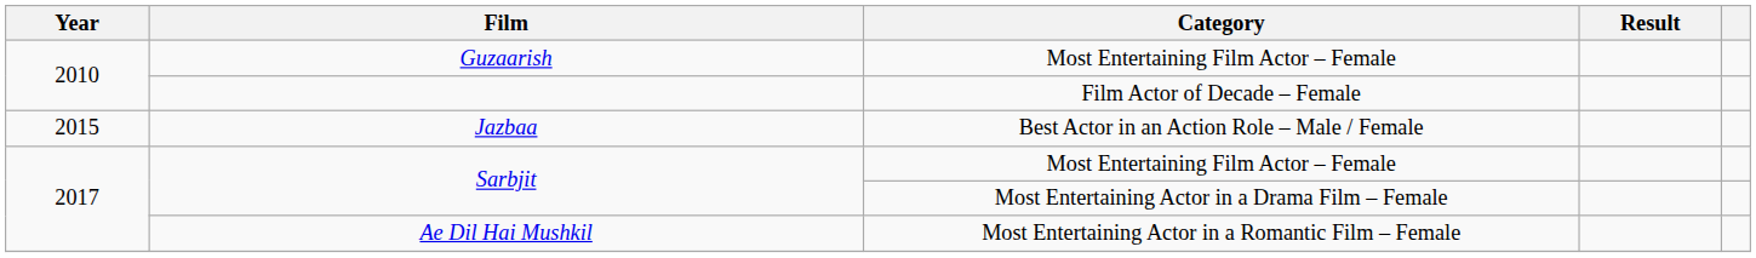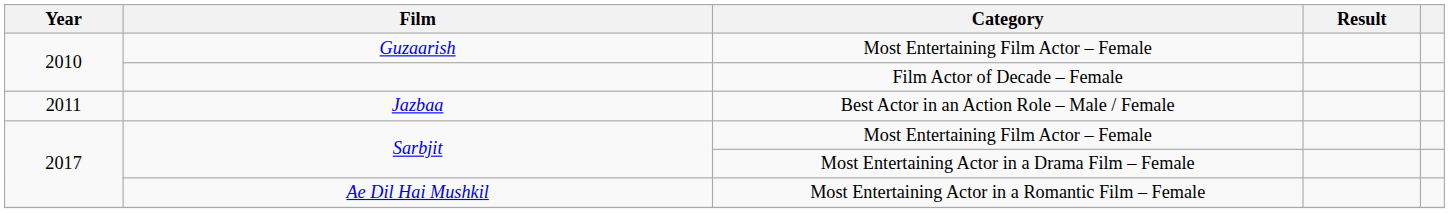 <table class="wikitable sortable" style="width:100%;">
 <tr>
 <th style="width:5%;">Year</th>
 <th style="width:25%;">Film</th>
 <th style="width:25%;">Category</th>
 <th style="width:5%;">Result</th>
 <th style="width:1%;" class="unsortable"></th>
 </tr>
 <tr>
 <td style="text-align:center;" rowspan="2">2010</td>
 <td style="text-align:center;"><em><a href='#'>Guzaarish</a></em></td>
 <td style="text-align:center;">Most Entertaining Film Actor – Female</td>
 <td></td>
 <td style="text-align:center;"></td>
 </tr>
 <tr>
 <td></td>
 <td style="text-align:center;">Film Actor of Decade – Female</td>
 <td></td>
 <td style="text-align:center;"></td>
 </tr>
 <tr>
-<td style="text-align:center;">2015</td>
+<td style="text-align:center;">2011</td>
 <td style="text-align:center;"><em><a href='#'>Jazbaa</a></em></td>
 <td style="text-align:center;">Best Actor in an Action Role – Male / Female</td>
 <td></td>
 <td style="text-align:center;"></td>
 </tr>
 <tr>
 <td style="text-align:center;" rowspan="3">2017</td>
 <td style="text-align:center;" rowspan="2"><em><a href='#'>Sarbjit</a></em></td>
 <td style="text-align:center;">Most Entertaining Film Actor – Female</td>
 <td></td>
 <td style="text-align:center;"></td>
 </tr>
 <tr>
 <td style="text-align:center;">Most Entertaining Actor in a Drama Film – Female</td>
 <td></td>
 <td style="text-align:center;"></td>
 </tr>
 <tr>
 <td style="text-align:center;"><em><a href='#'>Ae Dil Hai Mushkil</a></em></td>
 <td style="text-align:center;">Most Entertaining Actor in a Romantic Film – Female</td>
 <td></td>
 <td style="text-align:center;"></td>
 </tr>
 <tr>
 </tr>
 </table>
